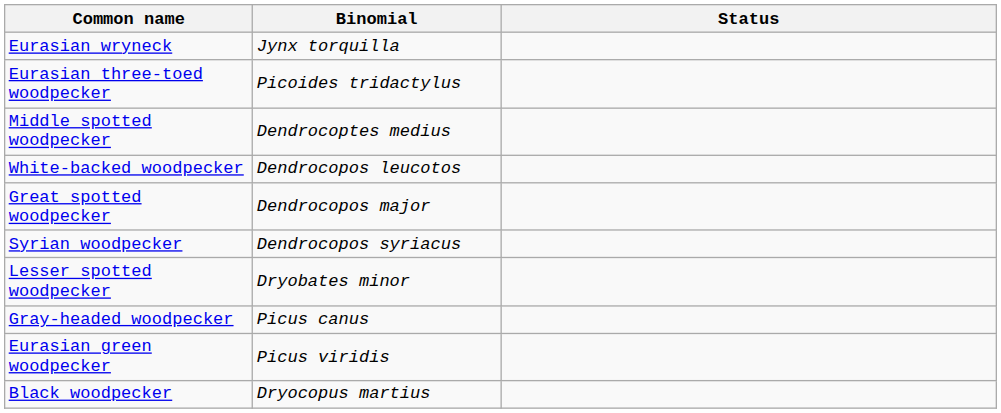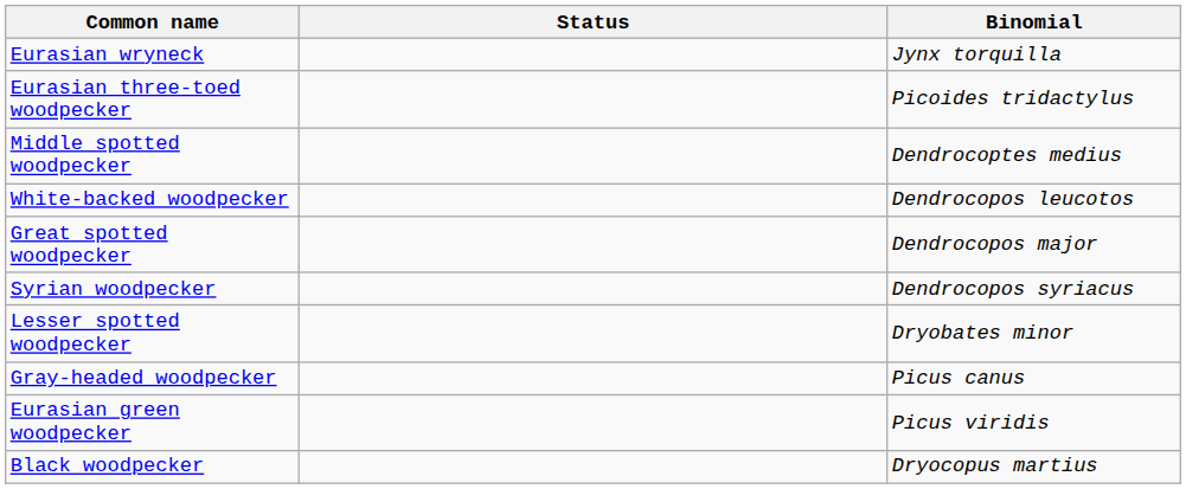 <table width=60% class="wikitable">
 <tr>
 <th width=15%>Common name</th>
+<th width=30%>Status</th>
 <th width=15%>Binomial</th>
-<th width=30%>Status</th>
 </tr>
 <tr>
 <td><a href='#'>Eurasian wryneck</a></td>
+<td></td>
 <td><em>Jynx torquilla</em></td>
-<td></td>
 </tr>
 <tr>
 <td><a href='#'>Eurasian three-toed woodpecker</a></td>
+<td></td>
 <td><em>Picoides tridactylus</em></td>
-<td></td>
 </tr>
 <tr>
 <td><a href='#'>Middle spotted woodpecker</a></td>
+<td></td>
 <td><em>Dendrocoptes medius</em></td>
-<td></td>
 </tr>
 <tr>
 <td><a href='#'>White-backed woodpecker</a></td>
+<td></td>
 <td><em>Dendrocopos leucotos</em></td>
-<td></td>
 </tr>
 <tr>
 <td><a href='#'>Great spotted woodpecker</a></td>
+<td></td>
 <td><em>Dendrocopos major</em></td>
-<td></td>
 </tr>
 <tr>
 <td><a href='#'>Syrian woodpecker</a></td>
+<td></td>
 <td><em>Dendrocopos syriacus</em></td>
-<td></td>
 </tr>
 <tr>
 <td><a href='#'>Lesser spotted woodpecker</a></td>
+<td></td>
 <td><em>Dryobates minor</em></td>
-<td></td>
 </tr>
 <tr>
 <td><a href='#'>Gray-headed woodpecker</a></td>
+<td></td>
 <td><em>Picus canus</em></td>
-<td></td>
 </tr>
 <tr>
 <td><a href='#'>Eurasian green woodpecker</a></td>
+<td></td>
 <td><em>Picus viridis</em></td>
-<td></td>
 </tr>
 <tr>
 <td><a href='#'>Black woodpecker</a></td>
+<td></td>
 <td><em>Dryocopus martius</em></td>
-<td></td>
 </tr>
 </table>
